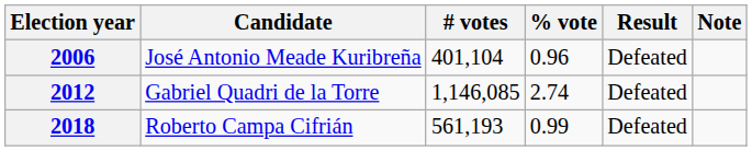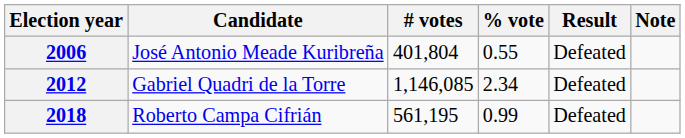 <table class="wikitable">
 <tr>
 <th>Election year</th>
 <th>Candidate</th>
 <th># votes</th>
 <th>% vote</th>
 <th>Result</th>
 <th>Note</th>
 </tr>
 <tr>
 <th><a href='#'>2006</a></th>
 <td><a href='#'>José Antonio Meade Kuribreña</a></td>
-<td>401,104</td>
-<td>0.96</td>
+<td>401,804</td>
+<td>0.55</td>
 <td> Defeated</td>
 <td></td>
 </tr>
 <tr>
 <th><a href='#'>2012</a></th>
 <td><a href='#'>Gabriel Quadri de la Torre</a></td>
 <td>1,146,085</td>
-<td>2.74</td>
+<td>2.34</td>
 <td> Defeated</td>
 <td></td>
 </tr>
 <tr>
 <th><a href='#'>2018</a></th>
 <td><a href='#'>Roberto Campa Cifrián</a></td>
-<td>561,193</td>
+<td>561,195</td>
 <td>0.99</td>
 <td> Defeated</td>
 <td></td>
 </tr>
 </table>
